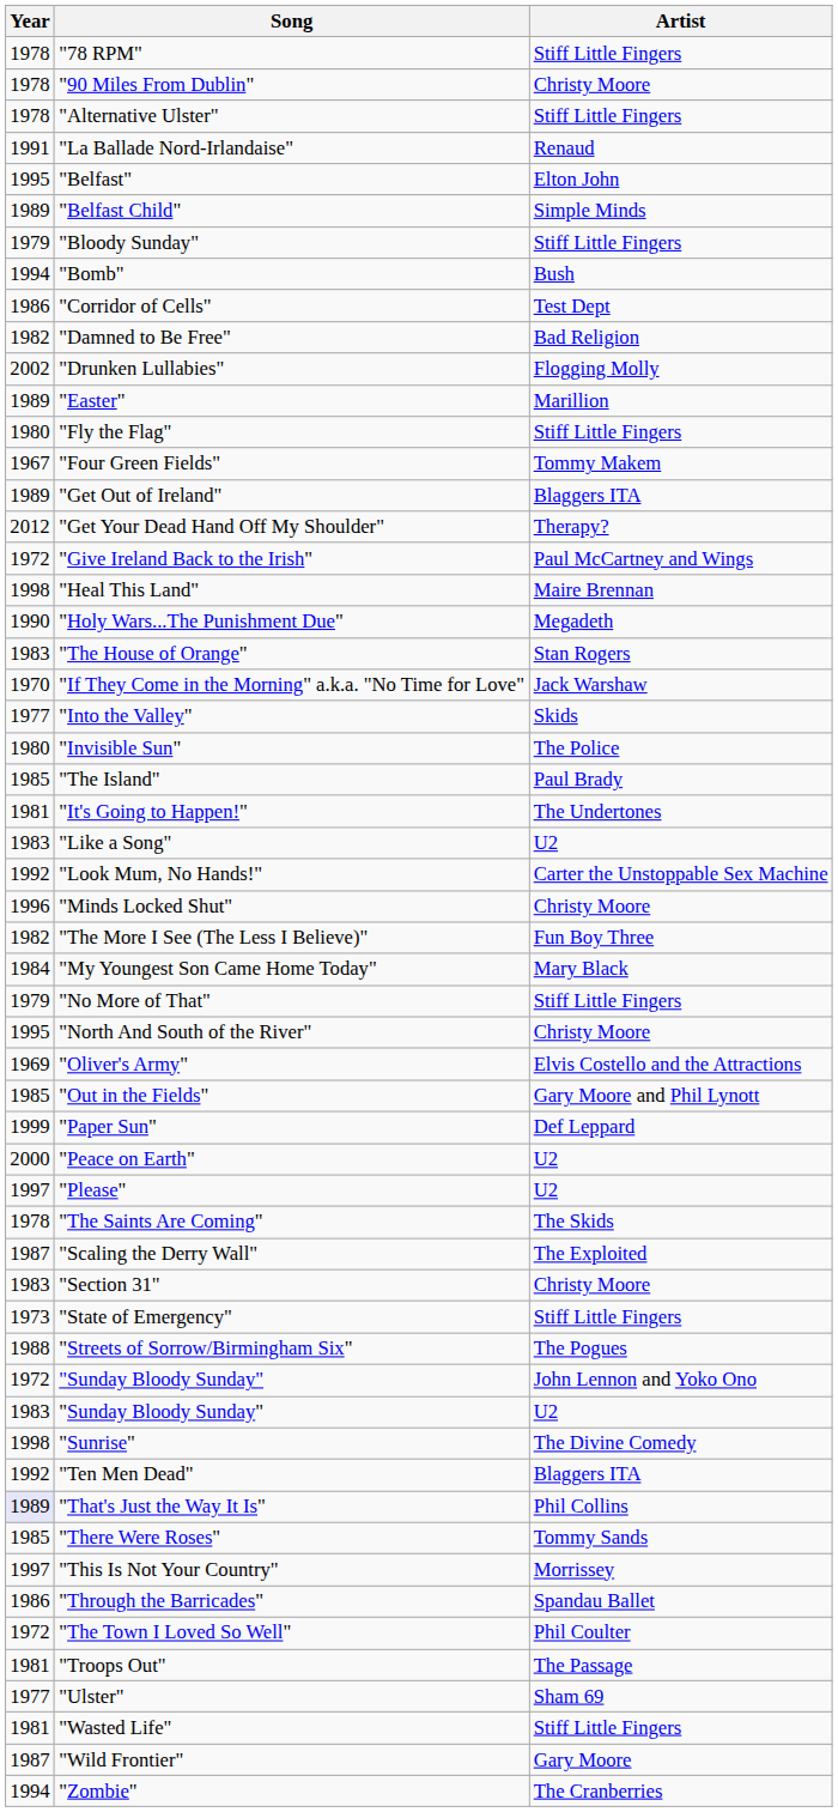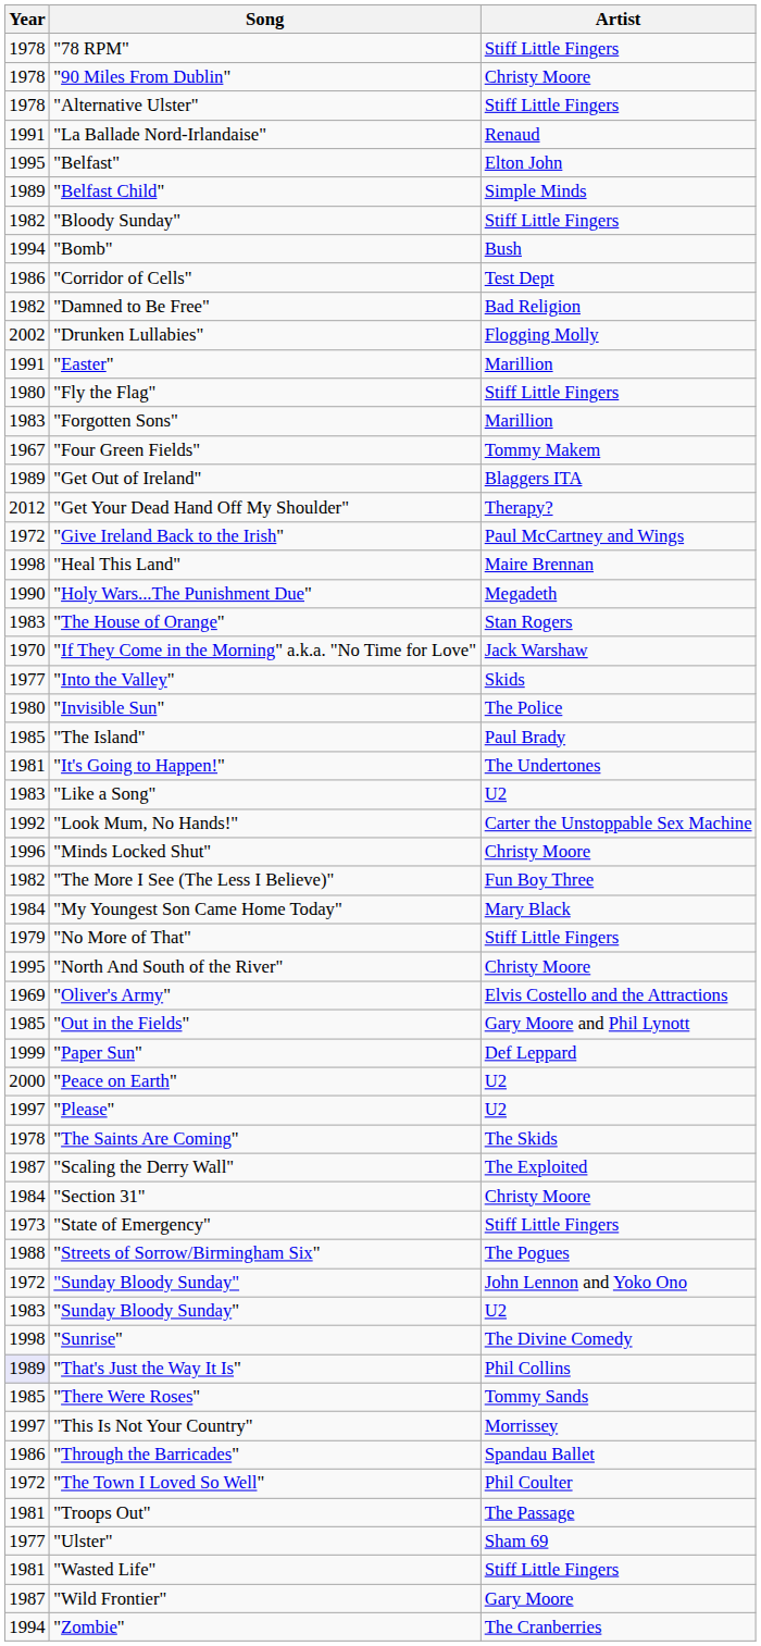 <table class="wikitable sortable">
 <tr>
 <th>Year</th>
 <th>Song</th>
 <th>Artist</th>
 </tr>
 <tr>
 <td>1978</td>
 <td>"78 RPM"</td>
 <td><a href='#'>Stiff Little Fingers</a></td>
 </tr>
 <tr>
 <td>1978</td>
 <td>"<a href='#'>90 Miles From Dublin</a>"</td>
 <td><a href='#'>Christy Moore</a></td>
 </tr>
 <tr>
 <td>1978</td>
 <td>"Alternative Ulster"</td>
 <td><a href='#'>Stiff Little Fingers</a></td>
 </tr>
 <tr>
 <td>1991</td>
 <td>"La Ballade Nord-Irlandaise"</td>
 <td><a href='#'>Renaud</a></td>
 </tr>
 <tr>
 <td>1995</td>
 <td>"Belfast"</td>
 <td><a href='#'>Elton John</a></td>
 </tr>
 <tr>
 <td>1989</td>
 <td>"<a href='#'>Belfast Child</a>"</td>
 <td><a href='#'>Simple Minds</a></td>
 </tr>
 <tr>
-<td>1979</td>
+<td>1982</td>
 <td>"Bloody Sunday"</td>
 <td><a href='#'>Stiff Little Fingers</a></td>
 </tr>
 <tr>
 <td>1994</td>
 <td>"Bomb"</td>
 <td><a href='#'>Bush</a></td>
 </tr>
 <tr>
 <td>1986</td>
 <td>"Corridor of Cells"</td>
 <td><a href='#'>Test Dept</a></td>
 </tr>
 <tr>
 <td>1982</td>
 <td>"Damned to Be Free"</td>
 <td><a href='#'>Bad Religion</a></td>
 </tr>
 <tr>
 <td>2002</td>
 <td>"Drunken Lullabies"</td>
 <td><a href='#'>Flogging Molly</a></td>
 </tr>
 <tr>
-<td>1989</td>
+<td>1991</td>
 <td>"<a href='#'>Easter</a>"</td>
 <td><a href='#'>Marillion</a></td>
 </tr>
 <tr>
 <td>1980</td>
 <td>"Fly the Flag"</td>
 <td><a href='#'>Stiff Little Fingers</a></td>
+</tr>
+<tr>
+<td>1983</td>
+<td>"Forgotten Sons"</td>
+<td><a href='#'>Marillion</a></td>
 </tr>
 <tr>
 <td>1967</td>
 <td>"Four Green Fields"</td>
 <td><a href='#'>Tommy Makem</a></td>
 </tr>
 <tr>
 <td>1989</td>
 <td>"Get Out of Ireland"</td>
 <td><a href='#'>Blaggers ITA</a></td>
 </tr>
 <tr>
 <td>2012</td>
 <td>"Get Your Dead Hand Off My Shoulder"</td>
 <td><a href='#'>Therapy?</a></td>
 </tr>
 <tr>
 <td>1972</td>
 <td>"<a href='#'>Give Ireland Back to the Irish</a>"</td>
 <td><a href='#'>Paul McCartney and Wings</a></td>
 </tr>
 <tr>
 <td>1998</td>
 <td>"Heal This Land"</td>
 <td><a href='#'>Maire Brennan</a></td>
 </tr>
 <tr>
 <td>1990</td>
 <td>"<a href='#'>Holy Wars...The Punishment Due</a>"</td>
 <td><a href='#'>Megadeth</a></td>
 </tr>
 <tr>
 <td>1983</td>
 <td>"<a href='#'>The House of Orange</a>"</td>
 <td><a href='#'>Stan Rogers</a></td>
 </tr>
 <tr>
 <td>1970</td>
 <td>"<a href='#'>If They Come in the Morning</a>" a.k.a. "No Time for Love"</td>
 <td><a href='#'>Jack Warshaw</a></td>
 </tr>
 <tr>
 <td>1977</td>
 <td>"<a href='#'>Into the Valley</a>"</td>
 <td><a href='#'>Skids</a></td>
 </tr>
 <tr>
 <td>1980</td>
 <td>"<a href='#'>Invisible Sun</a>"</td>
 <td><a href='#'>The Police</a></td>
 </tr>
 <tr>
 <td>1985</td>
 <td>"The Island"</td>
 <td><a href='#'>Paul Brady</a></td>
 </tr>
 <tr>
 <td>1981</td>
 <td>"<a href='#'>It's Going to Happen!</a>"</td>
 <td><a href='#'>The Undertones</a></td>
 </tr>
 <tr>
 <td>1983</td>
 <td>"Like a Song"</td>
 <td><a href='#'>U2</a></td>
 </tr>
 <tr>
 <td>1992</td>
 <td>"Look Mum, No Hands!"</td>
 <td><a href='#'>Carter the Unstoppable Sex Machine</a></td>
 </tr>
 <tr>
 <td>1996</td>
 <td>"Minds Locked Shut"</td>
 <td><a href='#'>Christy Moore</a></td>
 </tr>
 <tr>
 <td>1982</td>
 <td>"The More I See (The Less I Believe)"</td>
 <td><a href='#'>Fun Boy Three</a></td>
 </tr>
 <tr>
 <td>1984</td>
 <td>"My Youngest Son Came Home Today"</td>
 <td><a href='#'>Mary Black</a></td>
 </tr>
 <tr>
 <td>1979</td>
 <td>"No More of That"</td>
 <td><a href='#'>Stiff Little Fingers</a></td>
 </tr>
 <tr>
 <td>1995</td>
 <td>"North And South of the River"</td>
 <td><a href='#'>Christy Moore</a></td>
 </tr>
 <tr>
 <td>1969</td>
 <td>"<a href='#'>Oliver's Army</a>"</td>
 <td><a href='#'>Elvis Costello and the Attractions</a></td>
 </tr>
 <tr>
 <td>1985</td>
 <td>"<a href='#'>Out in the Fields</a>"</td>
 <td><a href='#'>Gary Moore</a> and <a href='#'>Phil Lynott</a></td>
 </tr>
 <tr>
 <td>1999</td>
 <td>"<a href='#'>Paper Sun</a>"</td>
 <td><a href='#'>Def Leppard</a></td>
 </tr>
 <tr>
 <td>2000</td>
 <td>"<a href='#'>Peace on Earth</a>"</td>
 <td><a href='#'>U2</a></td>
 </tr>
 <tr>
 <td>1997</td>
 <td>"<a href='#'>Please</a>"</td>
 <td><a href='#'>U2</a></td>
 </tr>
 <tr>
 <td>1978</td>
 <td>"<a href='#'>The Saints Are Coming</a>"</td>
 <td><a href='#'>The Skids</a></td>
 </tr>
 <tr>
 <td>1987</td>
 <td>"Scaling the Derry Wall"</td>
 <td><a href='#'>The Exploited</a></td>
 </tr>
 <tr>
-<td>1983</td>
+<td>1984</td>
 <td>"Section 31"</td>
 <td><a href='#'>Christy Moore</a></td>
 </tr>
 <tr>
 <td>1973</td>
 <td>"State of Emergency"</td>
 <td><a href='#'>Stiff Little Fingers</a></td>
 </tr>
 <tr>
 <td>1988</td>
 <td>"<a href='#'>Streets of Sorrow/Birmingham Six</a>"</td>
 <td><a href='#'>The Pogues</a></td>
 </tr>
 <tr>
 <td>1972</td>
 <td><a href='#'>"Sunday Bloody Sunday"</a></td>
 <td><a href='#'>John Lennon</a> and <a href='#'>Yoko Ono</a></td>
 </tr>
 <tr>
 <td>1983</td>
 <td>"<a href='#'>Sunday Bloody Sunday</a>"</td>
 <td><a href='#'>U2</a></td>
 </tr>
 <tr>
 <td>1998</td>
 <td>"<a href='#'>Sunrise</a>"</td>
 <td><a href='#'>The Divine Comedy</a></td>
-</tr>
-<tr>
-<td>1992</td>
-<td>"Ten Men Dead"</td>
-<td><a href='#'>Blaggers ITA</a></td>
 </tr>
 <tr>
 <td style="background: lavender;">1989</td>
 <td>"<a href='#'>That's Just the Way It Is</a>"</td>
 <td><a href='#'>Phil Collins</a></td>
 </tr>
 <tr>
 <td>1985</td>
 <td>"<a href='#'>There Were Roses</a>"</td>
 <td><a href='#'>Tommy Sands</a></td>
 </tr>
 <tr>
 <td>1997</td>
 <td>"This Is Not Your Country"</td>
 <td><a href='#'>Morrissey</a></td>
 </tr>
 <tr>
 <td>1986</td>
 <td>"<a href='#'>Through the Barricades</a>"</td>
 <td><a href='#'>Spandau Ballet</a></td>
 </tr>
 <tr>
 <td>1972</td>
 <td>"<a href='#'>The Town I Loved So Well</a>"</td>
 <td><a href='#'>Phil Coulter</a></td>
 </tr>
 <tr>
 <td>1981</td>
 <td>"Troops Out"</td>
 <td><a href='#'>The Passage</a></td>
 </tr>
 <tr>
 <td>1977</td>
 <td>"Ulster"</td>
 <td><a href='#'>Sham 69</a></td>
 </tr>
 <tr>
 <td>1981</td>
 <td>"Wasted Life"</td>
 <td><a href='#'>Stiff Little Fingers</a></td>
 </tr>
 <tr>
 <td>1987</td>
 <td>"Wild Frontier"</td>
 <td><a href='#'>Gary Moore</a></td>
 </tr>
 <tr>
 <td>1994</td>
 <td>"<a href='#'>Zombie</a>"</td>
 <td><a href='#'>The Cranberries</a></td>
 </tr>
 </table>
